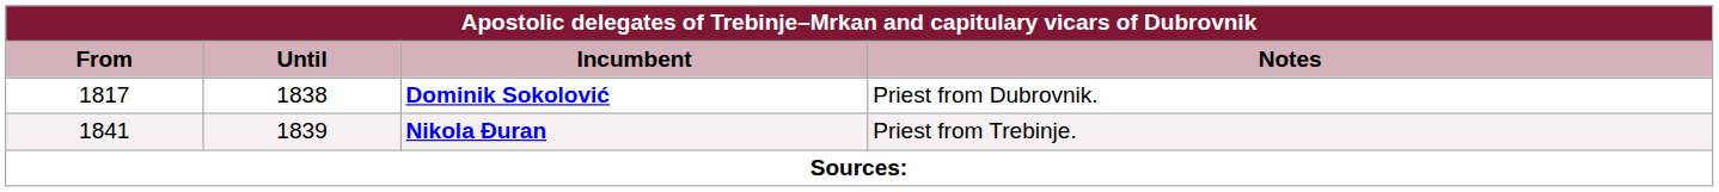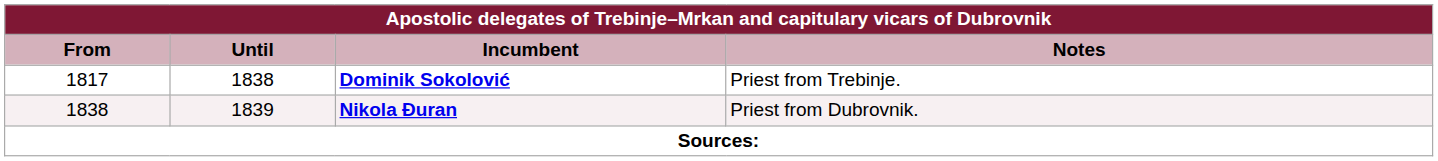 <table class="wikitable" style="width:95%"; border="1">
 <tr>
 <th colspan="4" style="background-color: #7F1734; color: white;">Apostolic delegates of Trebinje–Mrkan and capitulary vicars of Dubrovnik</th>
 </tr>
 <tr>
 <th style="background-color: #D4B1BB; width: 11%;">From</th>
 <th style="background-color: #D4B1BB; width: 11%;">Until</th>
 <th style="background-color: #D4B1BB; width: 26%;">Incumbent</th>
 <th style="background-color: #D4B1BB; width: 47%;">Notes</th>
 </tr>
 <tr valign="top" style="background-color: white;">
 <td style="text-align: center;">1817</td>
 <td style="text-align: center;">1838</td>
 <td><strong><a href='#'>Dominik Sokolović</a></strong></td>
-<td>Priest from Dubrovnik.</td>
+<td>Priest from Trebinje.</td>
 </tr>
 <tr valign="top" style="background-color: #F7F0F2;">
-<td style="text-align: center;">1841</td>
+<td style="text-align: center;">1838</td>
 <td style="text-align: center;">1839</td>
 <td><strong><a href='#'>Nikola Đuran</a></strong></td>
-<td>Priest from Trebinje.</td>
+<td>Priest from Dubrovnik.</td>
 </tr>
 <tr valign="top" style="background-color: white;">
 <td colspan="5" style="text-align: center;"><strong>Sources:</strong></td>
 </tr>
 </table>
